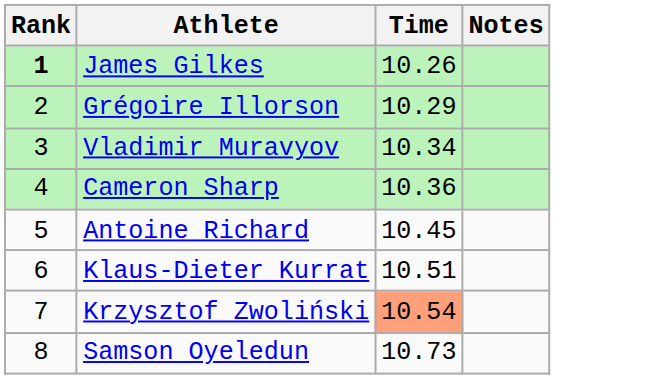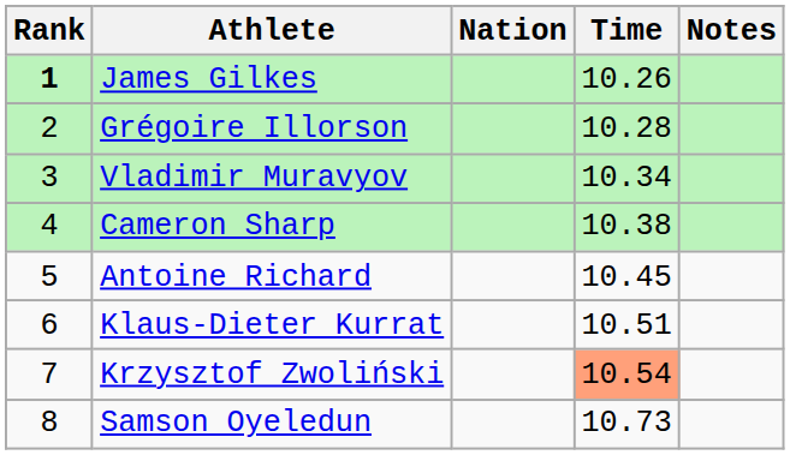 <table class="wikitable sortable" style="text-align:center">
 <tr>
 <th>Rank</th>
 <th>Athlete</th>
+<th>Nation</th>
 <th>Time</th>
 <th>Notes</th>
 </tr>
 <tr style="background:#bbf3bb;">
 <td><strong>1</strong></td>
 <td align=left><a href='#'>James Gilkes</a></td>
+<td align=left></td>
 <td>10.26</td>
 <td></td>
 </tr>
 <tr style="background:#bbf3bb;">
 <td>2</td>
 <td align=left><a href='#'>Grégoire Illorson</a></td>
-<td>10.29</td>
+<td align=left></td>
+<td>10.28</td>
 <td></td>
 </tr>
 <tr style="background:#bbf3bb;">
 <td>3</td>
 <td align=left><a href='#'>Vladimir Muravyov</a></td>
+<td align=left></td>
 <td>10.34</td>
 <td></td>
 </tr>
 <tr style="background:#bbf3bb;">
 <td>4</td>
 <td align=left><a href='#'>Cameron Sharp</a></td>
-<td>10.36</td>
+<td align=left></td>
+<td>10.38</td>
 <td></td>
 </tr>
 <tr>
 <td>5</td>
 <td align=left><a href='#'>Antoine Richard</a></td>
+<td align=left></td>
 <td>10.45</td>
 <td></td>
 </tr>
 <tr>
 <td>6</td>
 <td align=left><a href='#'>Klaus-Dieter Kurrat</a></td>
+<td align=left></td>
 <td>10.51</td>
 <td></td>
 </tr>
 <tr>
 <td>7</td>
 <td align=left><a href='#'>Krzysztof Zwoliński</a></td>
+<td align=left></td>
 <td style="background: lightsalmon;">10.54</td>
 <td></td>
 </tr>
 <tr>
 <td>8</td>
 <td align=left><a href='#'>Samson Oyeledun</a></td>
+<td align=left></td>
 <td>10.73</td>
 <td></td>
 </tr>
 </table>
